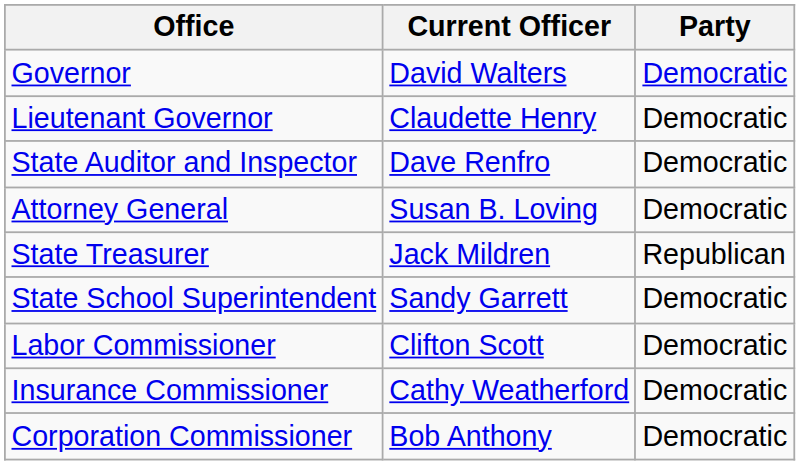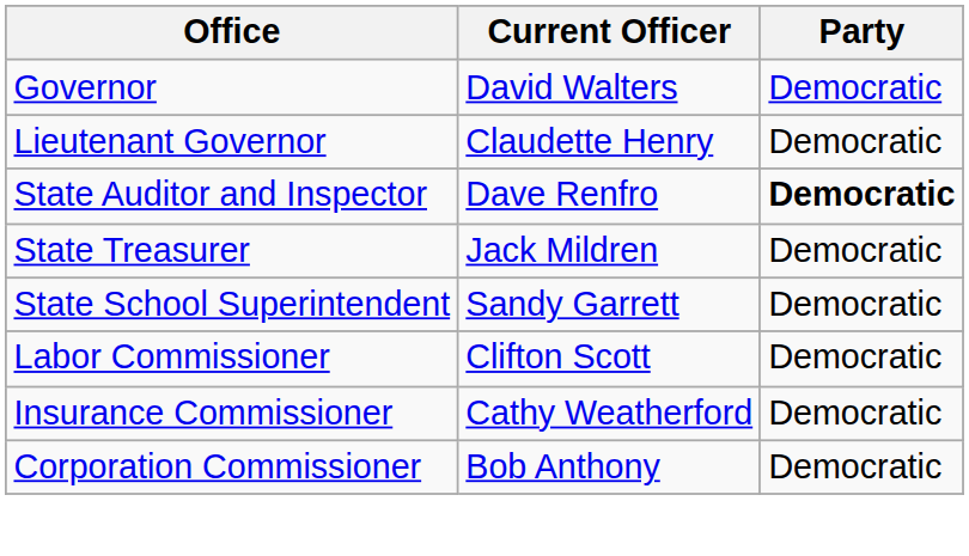 <table class=wikitable>
 <tr>
 <th>Office</th>
 <th>Current Officer</th>
 <th>Party</th>
 </tr>
 <tr>
 <td><a href='#'>Governor</a></td>
 <td><a href='#'>David Walters</a></td>
 <td><a href='#'>Democratic</a></td>
 </tr>
 <tr>
 <td><a href='#'>Lieutenant Governor</a></td>
 <td><a href='#'>Claudette Henry</a></td>
 <td>Democratic</td>
 </tr>
 <tr>
 <td><a href='#'>State Auditor and Inspector</a></td>
 <td><a href='#'>Dave Renfro</a></td>
-<td>Democratic</td>
-</tr>
-<tr>
-<td><a href='#'>Attorney General</a></td>
-<td><a href='#'>Susan B. Loving</a></td>
-<td>Democratic</td>
+<td><strong>Democratic</strong></td>
 </tr>
 <tr>
 <td><a href='#'>State Treasurer</a></td>
 <td><a href='#'>Jack Mildren</a></td>
-<td>Republican</td>
+<td>Democratic</td>
 </tr>
 <tr>
 <td><a href='#'>State School Superintendent</a></td>
 <td><a href='#'>Sandy Garrett</a></td>
 <td>Democratic</td>
 </tr>
 <tr>
 <td><a href='#'>Labor Commissioner</a></td>
 <td><a href='#'>Clifton Scott</a></td>
 <td>Democratic</td>
 </tr>
 <tr>
 <td><a href='#'>Insurance Commissioner</a></td>
 <td><a href='#'>Cathy Weatherford</a></td>
 <td>Democratic</td>
 </tr>
 <tr>
 <td><a href='#'>Corporation Commissioner</a></td>
 <td><a href='#'>Bob Anthony</a></td>
 <td>Democratic</td>
 </tr>
 </table>
